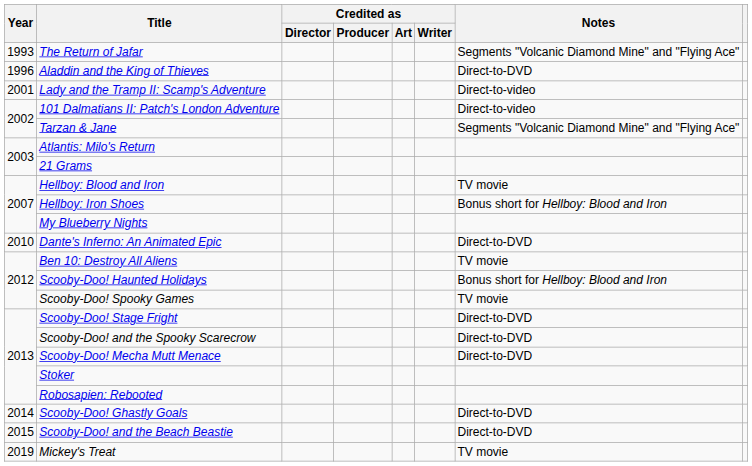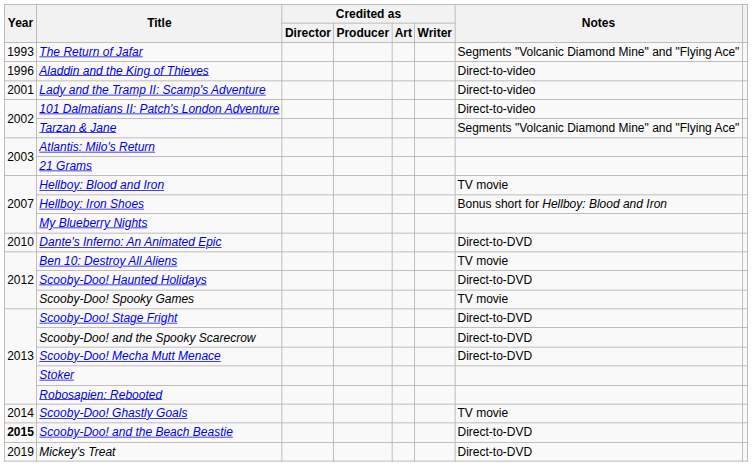 <table class="wikitable sortable">
 <tr>
 <th rowspan="2">Year</th>
 <th rowspan="2">Title</th>
 <th colspan="4">Credited as</th>
 <th rowspan="2">Notes</th>
 <th rowspan="2"></th>
 </tr>
 <tr>
 <th>Director</th>
 <th>Producer</th>
 <th>Art</th>
 <th>Writer</th>
 </tr>
 <tr>
 <td>1993</td>
 <td><em><a href='#'>The Return of Jafar</a></em></td>
 <td></td>
 <td></td>
 <td></td>
 <td></td>
 <td>Segments "Volcanic Diamond Mine" and "Flying Ace"</td>
 <td></td>
 </tr>
 <tr>
 <td>1996</td>
 <td><em><a href='#'>Aladdin and the King of Thieves</a></em></td>
 <td></td>
 <td></td>
 <td></td>
 <td></td>
-<td>Direct-to-DVD</td>
+<td>Direct-to-video</td>
 <td></td>
 </tr>
 <tr>
 <td>2001</td>
 <td><em><a href='#'>Lady and the Tramp II: Scamp's Adventure</a></em></td>
 <td></td>
 <td></td>
 <td></td>
 <td></td>
 <td>Direct-to-video</td>
 <td></td>
 </tr>
 <tr>
 <td rowspan="2">2002</td>
 <td><em><a href='#'>101 Dalmatians II: Patch's London Adventure</a></em></td>
 <td></td>
 <td></td>
 <td></td>
 <td></td>
 <td>Direct-to-video</td>
 <td></td>
 </tr>
 <tr>
 <td><em><a href='#'>Tarzan & Jane</a></em></td>
 <td></td>
 <td></td>
 <td></td>
 <td></td>
 <td>Segments "Volcanic Diamond Mine" and "Flying Ace"</td>
 <td></td>
 </tr>
 <tr>
 <td rowspan="2">2003</td>
 <td><em><a href='#'>Atlantis: Milo's Return</a></em></td>
 <td></td>
 <td></td>
 <td></td>
 <td></td>
 <td></td>
 <td></td>
 </tr>
 <tr>
 <td><em><a href='#'>21 Grams</a></em></td>
 <td></td>
 <td></td>
 <td></td>
 <td></td>
 <td></td>
 <td></td>
 </tr>
 <tr>
 <td rowspan="3">2007</td>
 <td><em><a href='#'>Hellboy: Blood and Iron</a></em></td>
 <td></td>
 <td></td>
 <td></td>
 <td></td>
 <td>TV movie</td>
 <td></td>
 </tr>
 <tr>
 <td><em><a href='#'>Hellboy: Iron Shoes</a></em></td>
 <td></td>
 <td></td>
 <td></td>
 <td></td>
 <td>Bonus short for <em>Hellboy: Blood and Iron</em></td>
 <td></td>
 </tr>
 <tr>
 <td><em><a href='#'>My Blueberry Nights</a></em></td>
 <td></td>
 <td></td>
 <td></td>
 <td></td>
 <td></td>
 <td></td>
 </tr>
 <tr>
 <td>2010</td>
 <td><em><a href='#'>Dante's Inferno: An Animated Epic</a></em></td>
 <td></td>
 <td></td>
 <td></td>
 <td></td>
 <td>Direct-to-DVD</td>
 <td></td>
 </tr>
 <tr>
 <td rowspan="3">2012</td>
 <td><em><a href='#'>Ben 10: Destroy All Aliens</a></em></td>
 <td></td>
 <td></td>
 <td></td>
 <td></td>
 <td>TV movie</td>
 <td></td>
 </tr>
 <tr>
 <td><em><a href='#'>Scooby-Doo! Haunted Holidays</a></em></td>
 <td></td>
 <td></td>
 <td></td>
 <td></td>
-<td>Bonus short for <em>Hellboy: Blood and Iron</em></td>
+<td>Direct-to-DVD</td>
 <td></td>
 </tr>
 <tr>
 <td><em>Scooby-Doo! Spooky Games</em></td>
 <td></td>
 <td></td>
 <td></td>
 <td></td>
 <td>TV movie</td>
 <td></td>
 </tr>
 <tr>
 <td rowspan="5">2013</td>
 <td><em><a href='#'>Scooby-Doo! Stage Fright</a></em></td>
 <td></td>
 <td></td>
 <td></td>
 <td></td>
 <td>Direct-to-DVD</td>
 <td></td>
 </tr>
 <tr>
 <td><em>Scooby-Doo! and the Spooky Scarecrow</em></td>
 <td></td>
 <td></td>
 <td></td>
 <td></td>
 <td>Direct-to-DVD</td>
 <td></td>
 </tr>
 <tr>
 <td><em><a href='#'>Scooby-Doo! Mecha Mutt Menace</a></em></td>
 <td></td>
 <td></td>
 <td></td>
 <td></td>
 <td>Direct-to-DVD</td>
 <td></td>
 </tr>
 <tr>
 <td><em><a href='#'>Stoker</a></em></td>
 <td></td>
 <td></td>
 <td></td>
 <td></td>
 <td></td>
 <td></td>
 </tr>
 <tr>
 <td><em><a href='#'>Robosapien: Rebooted</a></em></td>
 <td></td>
 <td></td>
 <td></td>
 <td></td>
 <td></td>
 <td></td>
 </tr>
 <tr>
 <td>2014</td>
 <td><em><a href='#'>Scooby-Doo! Ghastly Goals</a></em></td>
 <td></td>
 <td></td>
 <td></td>
 <td></td>
-<td>Direct-to-DVD</td>
+<td>TV movie</td>
 <td></td>
 </tr>
 <tr>
-<td>2015</td>
+<td><strong>2015</strong></td>
 <td><em><a href='#'>Scooby-Doo! and the Beach Beastie</a></em></td>
 <td></td>
 <td></td>
 <td></td>
 <td></td>
 <td>Direct-to-DVD</td>
 <td></td>
 </tr>
 <tr>
 <td>2019</td>
 <td><em>Mickey's Treat</em></td>
 <td></td>
 <td></td>
 <td></td>
 <td></td>
-<td>TV movie</td>
+<td>Direct-to-DVD</td>
 <td></td>
 </tr>
 </table>
